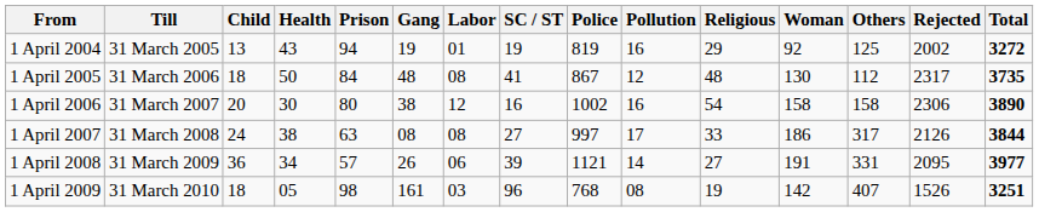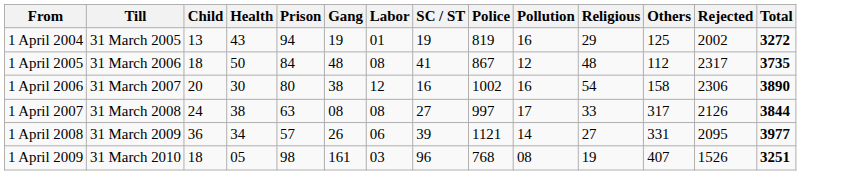 <table class="wikitable">
 <tr>
 <th>From</th>
 <th>Till</th>
 <th>Child</th>
 <th>Health</th>
 <th>Prison</th>
 <th>Gang</th>
 <th>Labor</th>
 <th>SC / ST</th>
 <th>Police</th>
 <th>Pollution</th>
 <th>Religious</th>
-<th>Woman</th>
 <th>Others</th>
 <th>Rejected</th>
 <th>Total</th>
 </tr>
 <tr>
 <td>1 April 2004</td>
 <td>31 March 2005</td>
 <td>13</td>
 <td>43</td>
 <td>94</td>
 <td>19</td>
 <td>01</td>
 <td>19</td>
 <td>819</td>
 <td>16</td>
 <td>29</td>
-<td>92</td>
 <td>125</td>
 <td>2002</td>
 <td><strong>3272</strong></td>
 </tr>
 <tr>
 <td>1 April 2005</td>
 <td>31 March 2006</td>
 <td>18</td>
 <td>50</td>
 <td>84</td>
 <td>48</td>
 <td>08</td>
 <td>41</td>
 <td>867</td>
 <td>12</td>
 <td>48</td>
-<td>130</td>
 <td>112</td>
 <td>2317</td>
 <td><strong>3735</strong></td>
 </tr>
 <tr>
 <td>1 April 2006</td>
 <td>31 March 2007</td>
 <td>20</td>
 <td>30</td>
 <td>80</td>
 <td>38</td>
 <td>12</td>
 <td>16</td>
 <td>1002</td>
 <td>16</td>
 <td>54</td>
 <td>158</td>
-<td>158</td>
 <td>2306</td>
 <td><strong>3890</strong></td>
 </tr>
 <tr>
 <td>1 April 2007</td>
 <td>31 March 2008</td>
 <td>24</td>
 <td>38</td>
 <td>63</td>
 <td>08</td>
 <td>08</td>
 <td>27</td>
 <td>997</td>
 <td>17</td>
 <td>33</td>
-<td>186</td>
 <td>317</td>
 <td>2126</td>
 <td><strong>3844</strong></td>
 </tr>
 <tr>
 <td>1 April 2008</td>
 <td>31 March 2009</td>
 <td>36</td>
 <td>34</td>
 <td>57</td>
 <td>26</td>
 <td>06</td>
 <td>39</td>
 <td>1121</td>
 <td>14</td>
 <td>27</td>
-<td>191</td>
 <td>331</td>
 <td>2095</td>
 <td><strong>3977</strong></td>
 </tr>
 <tr>
 <td>1 April 2009</td>
 <td>31 March 2010</td>
 <td>18</td>
 <td>05</td>
 <td>98</td>
 <td>161</td>
 <td>03</td>
 <td>96</td>
 <td>768</td>
 <td>08</td>
 <td>19</td>
-<td>142</td>
 <td>407</td>
 <td>1526</td>
 <td><strong>3251</strong></td>
 </tr>
 </table>
